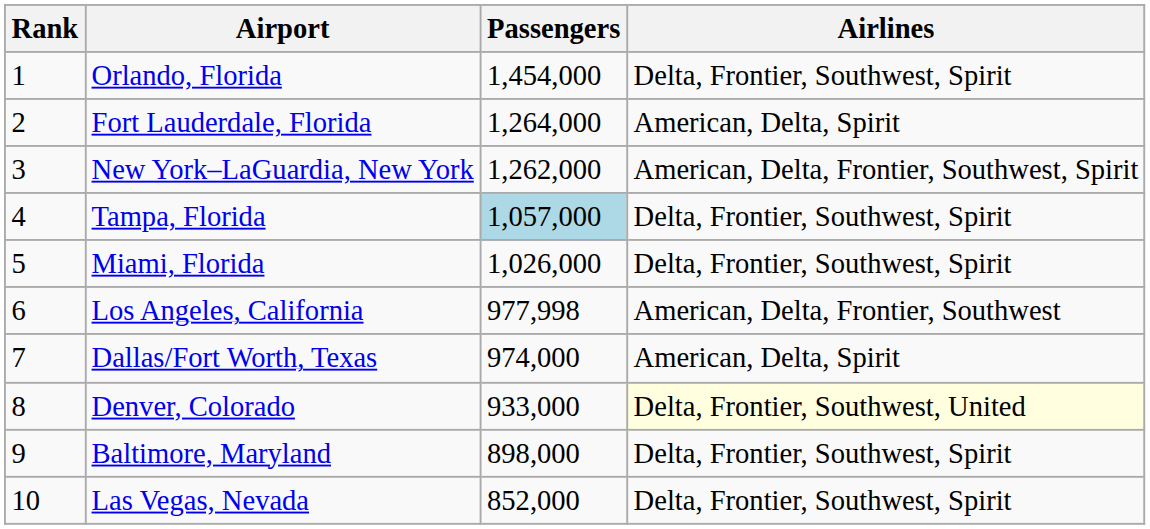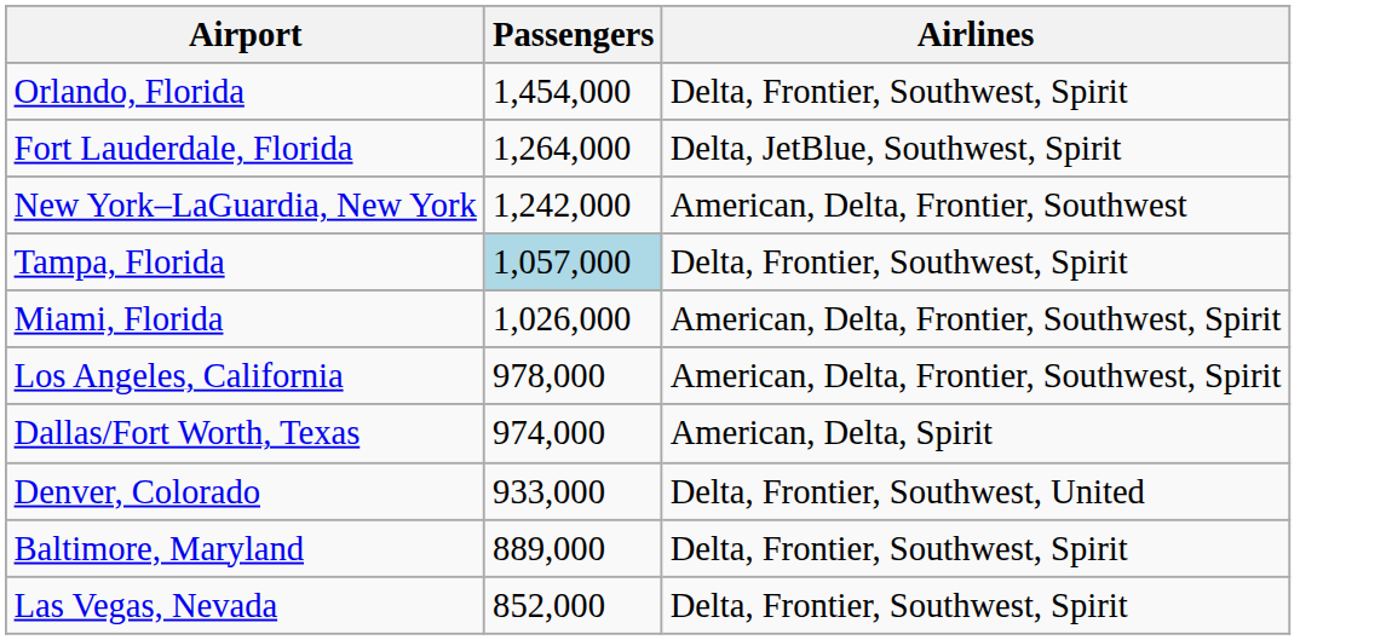 <table class="wikitable sortable" style="font-size: 95%">
 <tr>
-<th>Rank</th>
 <th>Airport</th>
 <th>Passengers</th>
 <th>Airlines</th>
 </tr>
 <tr>
-<td>1</td>
 <td><a href='#'>Orlando, Florida</a></td>
 <td>1,454,000</td>
 <td>Delta, Frontier, Southwest, Spirit</td>
 </tr>
 <tr>
-<td>2</td>
 <td><a href='#'>Fort Lauderdale, Florida</a></td>
 <td>1,264,000</td>
-<td>American, Delta, Spirit</td>
+<td>Delta, JetBlue, Southwest, Spirit</td>
 </tr>
 <tr>
-<td>3</td>
 <td><a href='#'>New York–LaGuardia, New York</a></td>
-<td>1,262,000</td>
-<td>American, Delta, Frontier, Southwest, Spirit</td>
+<td>1,242,000</td>
+<td>American, Delta, Frontier, Southwest</td>
 </tr>
 <tr>
-<td>4</td>
 <td><a href='#'>Tampa, Florida</a></td>
 <td style="background: lightblue;">1,057,000</td>
 <td>Delta, Frontier, Southwest, Spirit</td>
 </tr>
 <tr>
-<td>5</td>
 <td><a href='#'>Miami, Florida</a></td>
 <td>1,026,000</td>
-<td>Delta, Frontier, Southwest, Spirit</td>
+<td>American, Delta, Frontier, Southwest, Spirit</td>
 </tr>
 <tr>
-<td>6</td>
 <td><a href='#'>Los Angeles, California</a></td>
-<td>977,998</td>
-<td>American, Delta, Frontier, Southwest</td>
+<td>978,000</td>
+<td>American, Delta, Frontier, Southwest, Spirit</td>
 </tr>
 <tr>
-<td>7</td>
 <td><a href='#'>Dallas/Fort Worth, Texas</a></td>
 <td>974,000</td>
 <td>American, Delta, Spirit</td>
 </tr>
 <tr>
-<td>8</td>
 <td><a href='#'>Denver, Colorado</a></td>
 <td>933,000</td>
-<td style="background: lightyellow;">Delta, Frontier, Southwest, United</td>
+<td>Delta, Frontier, Southwest, United</td>
 </tr>
 <tr>
-<td>9</td>
 <td><a href='#'>Baltimore, Maryland</a></td>
-<td>898,000</td>
+<td>889,000</td>
 <td>Delta, Frontier, Southwest, Spirit</td>
 </tr>
 <tr>
-<td>10</td>
 <td><a href='#'>Las Vegas, Nevada</a></td>
 <td>852,000</td>
 <td>Delta, Frontier, Southwest, Spirit</td>
 </tr>
 </table>
